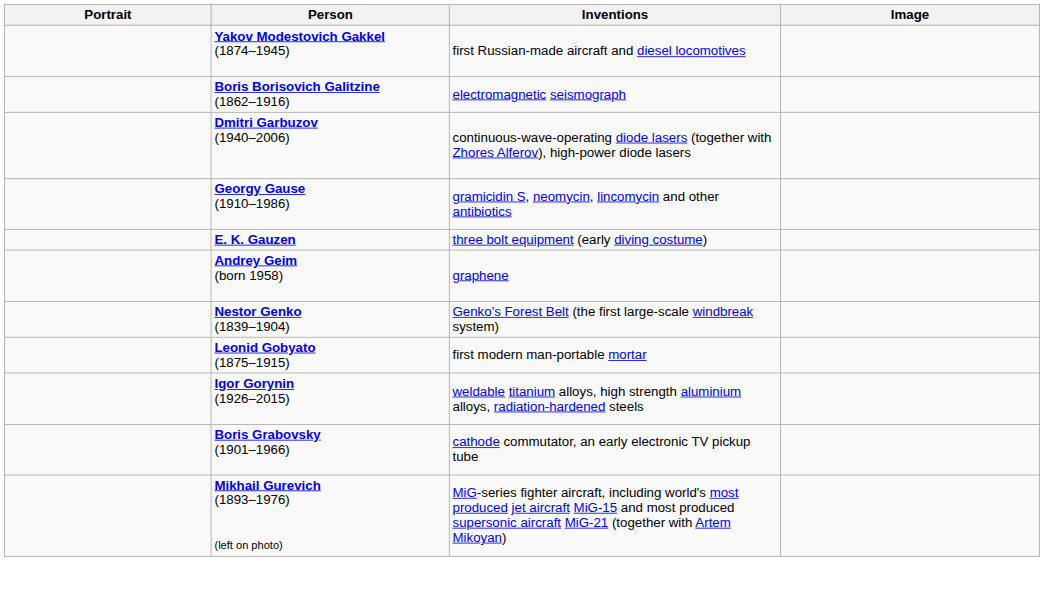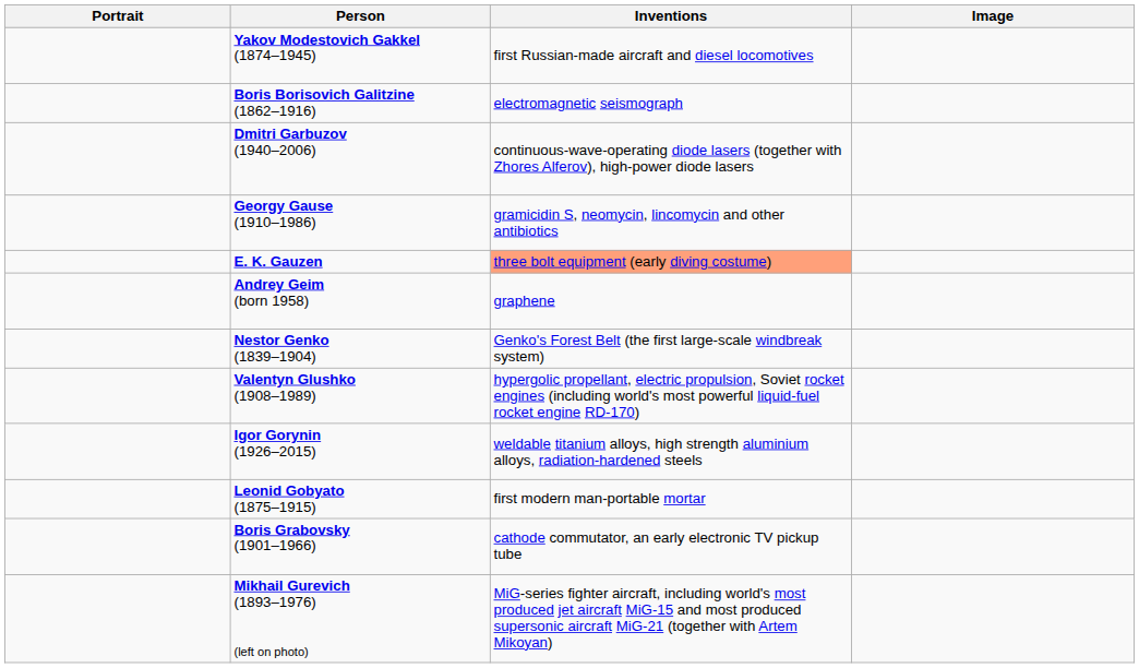 <table class="wikitable">
 <tr style="background:#ccc;">
 <th width=20%>Portrait</th>
 <th width=23%>Person</th>
 <th width=32%>Inventions</th>
 <th width=25%>Image</th>
 </tr>
 <tr>
 <td align=center></td>
 <td><strong><a href='#'>Yakov Modestovich Gakkel</a></strong><br>(1874–1945)<br><br></td>
 <td>first Russian-made aircraft and <a href='#'>diesel locomotives</a></td>
 <td align=center></td>
 </tr>
 <tr>
 <td align=center></td>
 <td><strong><a href='#'>Boris Borisovich Galitzine</a></strong><br>(1862–1916)<br></td>
 <td><a href='#'>electromagnetic</a> <a href='#'>seismograph</a></td>
 <td align=center></td>
 </tr>
 <tr>
 <td align=center></td>
 <td><strong><a href='#'>Dmitri Garbuzov</a></strong> <br> (1940–2006)<br> <br><br></td>
 <td>continuous-wave-operating <a href='#'>diode lasers</a> (together with <a href='#'>Zhores Alferov</a>), high-power diode lasers</td>
 <td align=center></td>
 </tr>
 <tr>
 <td align=center></td>
 <td><strong><a href='#'>Georgy Gause</a></strong><br>(1910–1986)<br><br></td>
 <td><a href='#'>gramicidin S</a>, <a href='#'>neomycin</a>, <a href='#'>lincomycin</a> and other <a href='#'>antibiotics</a></td>
 <td align=center></td>
 </tr>
 <tr>
 <td align=center></td>
 <td><strong><a href='#'>E. K. Gauzen</a></strong><br></td>
-<td><a href='#'>three bolt equipment</a> (early <a href='#'>diving costume</a>)</td>
+<td style="background: lightsalmon;"><a href='#'>three bolt equipment</a> (early <a href='#'>diving costume</a>)</td>
 <td align=center></td>
 </tr>
 <tr>
 <td align=center></td>
 <td><strong><a href='#'>Andrey Geim</a></strong><br> (born 1958)<br><br></td>
 <td><a href='#'>graphene</a></td>
 <td align=center></td>
 </tr>
 <tr>
 <td align=center></td>
 <td><strong><a href='#'>Nestor Genko</a></strong><br> (1839–1904)<br></td>
 <td><a href='#'>Genko's Forest Belt</a> (the first large-scale <a href='#'>windbreak</a> system)</td>
 <td align=center></td>
 </tr>
 <tr>
 <td align=center></td>
-<td><strong><a href='#'>Leonid Gobyato</a></strong> <br> (1875–1915)<br> </td>
-<td>first modern man-portable <a href='#'>mortar</a></td>
+<td><strong><a href='#'>Valentyn Glushko</a></strong><br> (1908–1989)<br><br></td>
+<td><a href='#'>hypergolic propellant</a>, <a href='#'>electric propulsion</a>, Soviet <a href='#'>rocket engines</a> (including world's most powerful <a href='#'>liquid-fuel</a> <a href='#'>rocket engine</a> <a href='#'>RD-170</a>)</td>
 <td align=center></td>
 </tr>
 <tr>
 <td align=center></td>
 <td><strong><a href='#'>Igor Gorynin</a></strong> <br> (1926–2015)<br><br></td>
 <td><a href='#'>weldable</a> <a href='#'>titanium</a> alloys, high strength <a href='#'>aluminium</a> alloys, <a href='#'>radiation-hardened</a> steels</td>
+<td align=center></td>
+</tr>
+<tr>
+<td align=center></td>
+<td><strong><a href='#'>Leonid Gobyato</a></strong> <br> (1875–1915)<br> </td>
+<td>first modern man-portable <a href='#'>mortar</a></td>
 <td align=center></td>
 </tr>
 <tr>
 <td align=center></td>
 <td><strong><a href='#'>Boris Grabovsky</a></strong><br> (1901–1966)<br><br></td>
 <td><a href='#'>cathode</a> commutator, an early electronic TV pickup tube</td>
 <td align=center></td>
 </tr>
 <tr>
 <td align=center></td>
 <td><strong><a href='#'>Mikhail Gurevich</a></strong><br> (1893–1976)<br><br><br><small>(left on photo)</small></td>
 <td><a href='#'>MiG</a>-series fighter aircraft, including world's <a href='#'>most produced</a> <a href='#'>jet aircraft</a> <a href='#'>MiG-15</a> and most produced <a href='#'>supersonic aircraft</a> <a href='#'>MiG-21</a> (together with <a href='#'>Artem Mikoyan</a>)</td>
 <td align=center></td>
 </tr>
 </table>
